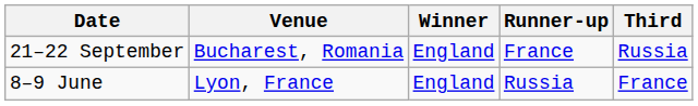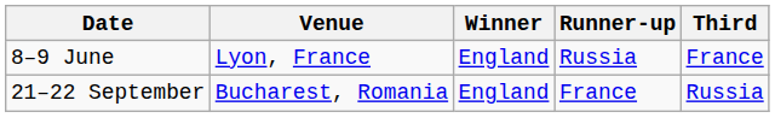 <table class="wikitable">
 <tr>
 <th>Date</th>
 <th>Venue</th>
 <th>Winner</th>
 <th>Runner-up</th>
 <th>Third</th>
 </tr>
 <tr>
+<td>8–9 June</td>
+<td><a href='#'>Lyon</a>, <a href='#'>France</a></td>
+<td> <a href='#'>England</a></td>
+<td> <a href='#'>Russia</a></td>
+<td> <a href='#'>France</a></td>
+</tr>
+<tr>
 <td>21–22 September</td>
 <td><a href='#'>Bucharest</a>, <a href='#'>Romania</a></td>
 <td> <a href='#'>England</a></td>
 <td> <a href='#'>France</a></td>
 <td> <a href='#'>Russia</a></td>
 </tr>
-<tr>
-<td>8–9 June</td>
-<td><a href='#'>Lyon</a>, <a href='#'>France</a></td>
-<td> <a href='#'>England</a></td>
-<td> <a href='#'>Russia</a></td>
-<td> <a href='#'>France</a></td>
-</tr>
 </table>
